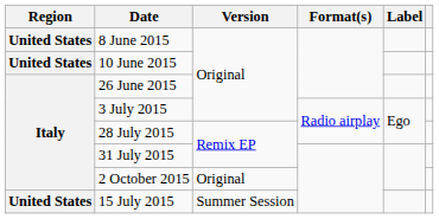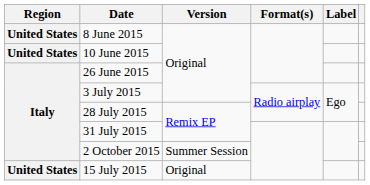 <table class="wikitable plainrowheaders unsortable">
 <tr>
 <th scope="col">Region</th>
 <th scope="col">Date</th>
 <th scope="col">Version</th>
 <th scope="col">Format(s)</th>
 <th scope="col">Label</th>
 <th scope="col"></th>
 </tr>
 <tr>
 <th scope="row">United States</th>
 <td>8 June 2015</td>
 <td rowspan="4">Original</td>
 <td rowspan="3"></td>
 <td></td>
 <td style="text-align:center;"></td>
 </tr>
 <tr>
 <th scope="row">United States</th>
 <td>10 June 2015</td>
 <td></td>
 <td style="text-align:center;"></td>
 </tr>
 <tr>
 <th scope="row" rowspan="5">Italy</th>
 <td>26 June 2015</td>
 <td></td>
 <td style="text-align:center;"></td>
 </tr>
 <tr>
 <td>3 July 2015</td>
 <td rowspan="2"><a href='#'>Radio airplay</a></td>
 <td rowspan="2">Ego</td>
 <td style="text-align:center;"></td>
 </tr>
 <tr>
 <td>28 July 2015</td>
 <td rowspan="2"><a href='#'>Remix EP</a></td>
 <td style="text-align:center;"></td>
 </tr>
 <tr>
 <td>31 July 2015</td>
 <td rowspan="3"></td>
 <td rowspan="2"></td>
 <td style="text-align:center;"></td>
 </tr>
 <tr>
 <td>2 October 2015</td>
-<td>Original</td>
+<td>Summer Session</td>
 <td style="text-align:center;"></td>
 </tr>
 <tr>
 <th scope="row">United States</th>
 <td>15 July 2015</td>
-<td>Summer Session</td>
+<td>Original</td>
 <td></td>
 <td style="text-align:center;"></td>
 </tr>
 </table>
